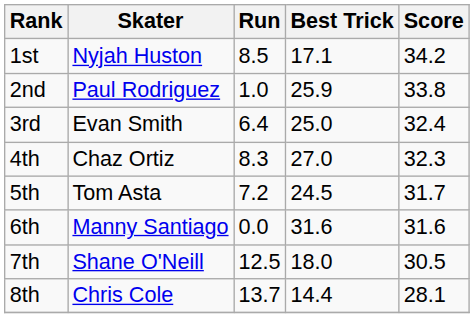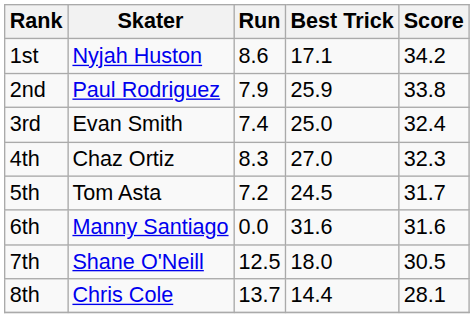 <table class="wikitable">
 <tr>
 <th>Rank</th>
 <th>Skater</th>
 <th>Run</th>
 <th>Best Trick</th>
 <th>Score</th>
 </tr>
 <tr>
 <td>1st</td>
 <td><a href='#'>Nyjah Huston</a></td>
-<td>8.5</td>
+<td>8.6</td>
 <td>17.1</td>
 <td>34.2</td>
 </tr>
 <tr>
 <td>2nd</td>
 <td><a href='#'>Paul Rodriguez</a></td>
-<td>1.0</td>
+<td>7.9</td>
 <td>25.9</td>
 <td>33.8</td>
 </tr>
 <tr>
 <td>3rd</td>
 <td>Evan Smith</td>
-<td>6.4</td>
+<td>7.4</td>
 <td>25.0</td>
 <td>32.4</td>
 </tr>
 <tr>
 <td>4th</td>
 <td>Chaz Ortiz</td>
 <td>8.3</td>
 <td>27.0</td>
 <td>32.3</td>
 </tr>
 <tr>
 <td>5th</td>
 <td>Tom Asta</td>
 <td>7.2</td>
 <td>24.5</td>
 <td>31.7</td>
 </tr>
 <tr>
 <td>6th</td>
 <td><a href='#'>Manny Santiago</a></td>
 <td>0.0</td>
 <td>31.6</td>
 <td>31.6</td>
 </tr>
 <tr>
 <td>7th</td>
 <td><a href='#'>Shane O'Neill</a></td>
 <td>12.5</td>
 <td>18.0</td>
 <td>30.5</td>
 </tr>
 <tr>
 <td>8th</td>
 <td><a href='#'>Chris Cole</a></td>
 <td>13.7</td>
 <td>14.4</td>
 <td>28.1</td>
 </tr>
 <tr>
 </tr>
 </table>
